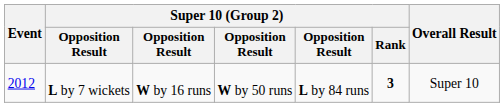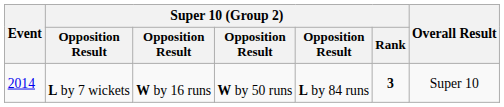 <table class=wikitable style=font-size:90%;text-align:center>
 <tr>
 <th rowspan=2>Event</th>
 <th colspan=5>Super 10 (Group 2)</th>
 <th rowspan=2>Overall Result</th>
 </tr>
 <tr style=font-size:95%>
 <th>Opposition<br>Result</th>
 <th>Opposition<br>Result</th>
 <th>Opposition<br>Result</th>
 <th>Opposition<br>Result</th>
 <th>Rank</th>
 </tr>
 <tr>
-<td align=left><a href='#'>2012</a></td>
+<td align=left><a href='#'>2014</a></td>
 <td><br><strong>L</strong> by 7 wickets</td>
 <td><br><strong>W</strong> by 16 runs</td>
 <td><br><strong>W</strong> by 50 runs</td>
 <td><br><strong>L</strong> by 84 runs</td>
 <td><strong>3</strong></td>
 <td>Super 10</td>
 </tr>
 </table>
